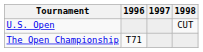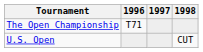 <table class="wikitable" style="font-size:95%;">
 <tr>
 <th>Tournament</th>
 <th>1996</th>
 <th>1997</th>
 <th>1998</th>
 </tr>
 <tr>
+<td><a href='#'>The Open Championship</a></td>
+<td align="center">T71</td>
+<td style="background:#eeeeee;"></td>
+<td style="background:#eeeeee;"></td>
+</tr>
+<tr>
 <td><a href='#'>U.S. Open</a></td>
 <td style="background:#eeeeee;"></td>
 <td style="background:#eeeeee;"></td>
 <td align="center">CUT</td>
 </tr>
-<tr>
-<td><a href='#'>The Open Championship</a></td>
-<td align="center">T71</td>
-<td style="background:#eeeeee;"></td>
-<td style="background:#eeeeee;"></td>
-</tr>
 </table>
